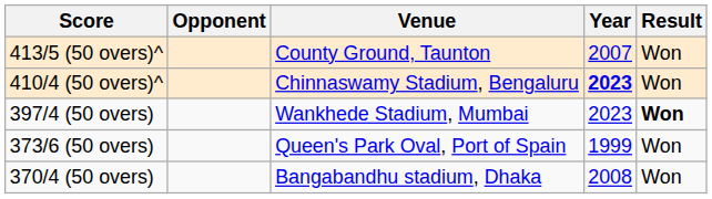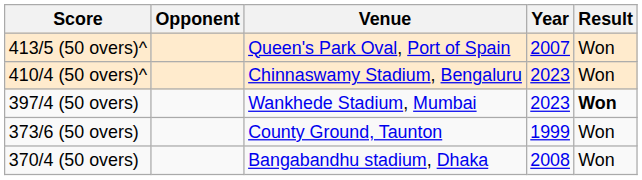 <table class="wikitable"style="font-size: 90%">
 <tr>
 <th>Score</th>
 <th>Opponent</th>
 <th>Venue</th>
 <th>Year</th>
 <th>Result</th>
 </tr>
 <tr style="background:#ffebcd">
 <td>413/5 (50 overs)^</td>
 <td></td>
-<td><a href='#'>County Ground, Taunton</a></td>
+<td><a href='#'>Queen's Park Oval</a>, <a href='#'>Port of Spain</a></td>
 <td><a href='#'>2007</a></td>
 <td>Won</td>
 </tr>
 <tr style="background:#ffebcd">
 <td>410/4 (50 overs)^</td>
 <td></td>
 <td><a href='#'>Chinnaswamy Stadium</a>, <a href='#'>Bengaluru</a></td>
-<td><strong><a href='#'>2023</a></strong></td>
+<td><a href='#'>2023</a></td>
 <td>Won</td>
 </tr>
 <tr>
 <td>397/4 (50 overs)</td>
 <td></td>
 <td><a href='#'>Wankhede Stadium</a>, <a href='#'>Mumbai</a></td>
 <td><a href='#'>2023</a></td>
 <td><strong>Won</strong></td>
 </tr>
 <tr>
 <td>373/6 (50 overs)</td>
 <td></td>
-<td><a href='#'>Queen's Park Oval</a>, <a href='#'>Port of Spain</a></td>
+<td><a href='#'>County Ground, Taunton</a></td>
 <td><a href='#'>1999</a></td>
 <td>Won</td>
 </tr>
 <tr>
 <td>370/4 (50 overs)</td>
 <td></td>
 <td><a href='#'>Bangabandhu stadium</a>, <a href='#'>Dhaka</a></td>
 <td><a href='#'>2008</a></td>
 <td>Won</td>
 </tr>
 </table>
